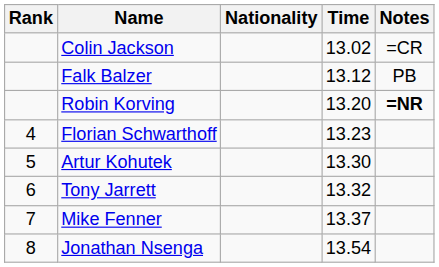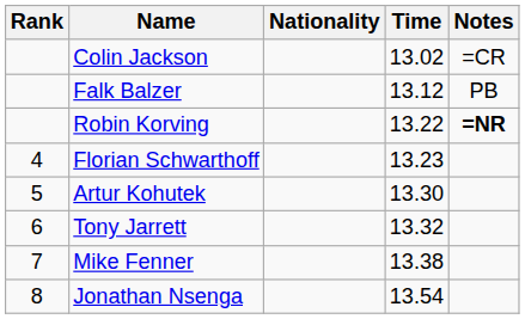 <table class="wikitable sortable" style="text-align:center">
 <tr>
 <th>Rank</th>
 <th>Name</th>
 <th>Nationality</th>
 <th>Time</th>
 <th>Notes</th>
 </tr>
 <tr>
 <td></td>
 <td align=left><a href='#'>Colin Jackson</a></td>
 <td align=left></td>
 <td>13.02</td>
 <td>=CR</td>
 </tr>
 <tr>
 <td></td>
 <td align=left><a href='#'>Falk Balzer</a></td>
 <td align=left></td>
 <td>13.12</td>
 <td>PB</td>
 </tr>
 <tr>
 <td></td>
 <td align=left><a href='#'>Robin Korving</a></td>
 <td align=left></td>
-<td>13.20</td>
+<td>13.22</td>
 <td><strong>=NR</strong></td>
 </tr>
 <tr>
 <td>4</td>
 <td align=left><a href='#'>Florian Schwarthoff</a></td>
 <td align=left></td>
 <td>13.23</td>
 <td></td>
 </tr>
 <tr>
 <td>5</td>
 <td align=left><a href='#'>Artur Kohutek</a></td>
 <td align=left></td>
 <td>13.30</td>
 <td></td>
 </tr>
 <tr>
 <td>6</td>
 <td align=left><a href='#'>Tony Jarrett</a></td>
 <td align=left></td>
 <td>13.32</td>
 <td></td>
 </tr>
 <tr>
 <td>7</td>
 <td align=left><a href='#'>Mike Fenner</a></td>
 <td align=left></td>
-<td>13.37</td>
+<td>13.38</td>
 <td></td>
 </tr>
 <tr>
 <td>8</td>
 <td align=left><a href='#'>Jonathan Nsenga</a></td>
 <td align=left></td>
 <td>13.54</td>
 <td></td>
 </tr>
 </table>
